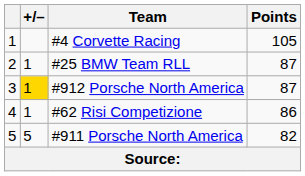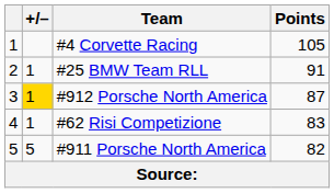 <table class="wikitable" style="font-size: 95%;">
 <tr>
 <th scope="col"></th>
 <th scope="col">+/–</th>
 <th scope="col">Team</th>
 <th scope="col">Points</th>
 </tr>
 <tr>
 <td align=center>1</td>
 <td align="left"></td>
 <td> #4 <a href='#'>Corvette Racing</a></td>
 <td align=right>105</td>
 </tr>
 <tr>
 <td align=center>2</td>
 <td align="left"> 1</td>
 <td> #25 <a href='#'>BMW Team RLL</a></td>
-<td align=right>87</td>
+<td align=right>91</td>
 </tr>
 <tr>
 <td align=center>3</td>
 <td align="left" style="background: gold;"> 1</td>
 <td> #912 <a href='#'>Porsche North America</a></td>
 <td align=right>87</td>
 </tr>
 <tr>
 <td align=center>4</td>
 <td align="left"> 1</td>
 <td> #62 <a href='#'>Risi Competizione</a></td>
-<td align=right>86</td>
+<td align=right>83</td>
 </tr>
 <tr>
 <td align=center>5</td>
 <td align="left"> 5</td>
 <td> #911 <a href='#'>Porsche North America</a></td>
 <td align=right>82</td>
 </tr>
 <tr>
 <th colspan=5>Source:</th>
 </tr>
 </table>
